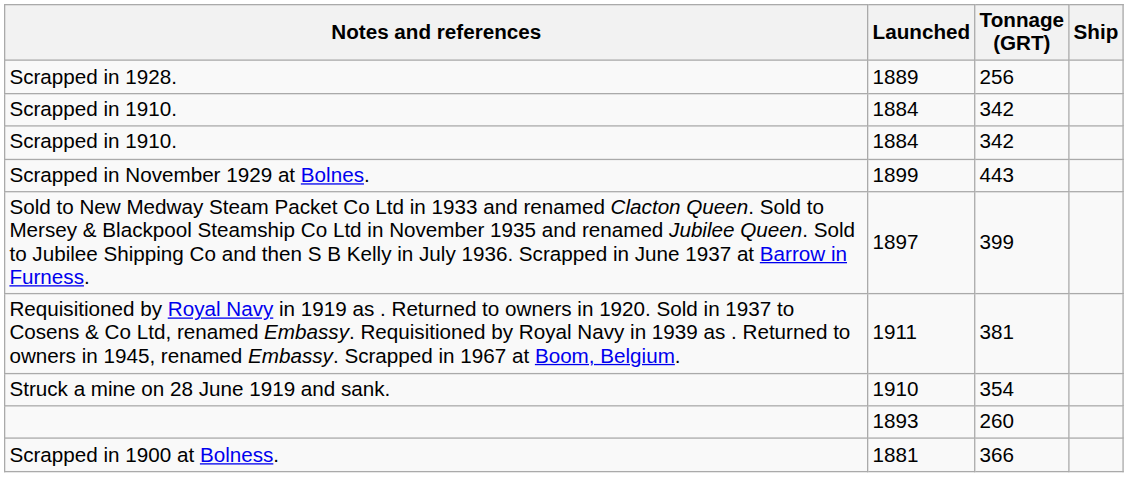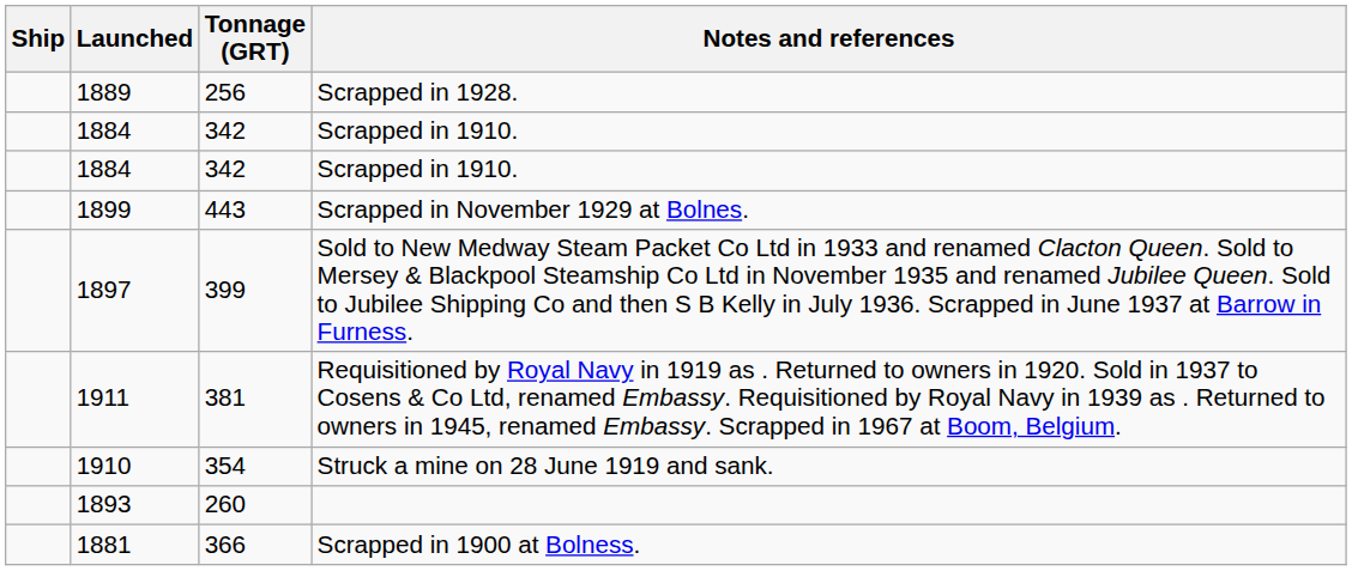 <table class="wikitable sortable">
 <tr>
-<th scope="col">Notes and references</th>
+<th scope="col">Ship</th>
 <th scope="col">Launched</th>
 <th scope="col">Tonnage<br>(GRT)</th>
-<th scope="col">Ship</th>
+<th scope="col">Notes and references</th>
 </tr>
 <tr>
-<td>Scrapped in 1928.</td>
+<td></td>
 <td>1889</td>
 <td>256</td>
-<td></td>
+<td>Scrapped in 1928.</td>
 </tr>
 <tr>
-<td>Scrapped in 1910.</td>
+<td></td>
 <td>1884</td>
 <td>342</td>
-<td></td>
+<td>Scrapped in 1910.</td>
 </tr>
 <tr>
-<td>Scrapped in 1910.</td>
+<td></td>
 <td>1884</td>
 <td>342</td>
-<td></td>
+<td>Scrapped in 1910.</td>
 </tr>
 <tr>
-<td>Scrapped in November 1929 at <a href='#'>Bolnes</a>.</td>
+<td></td>
 <td>1899</td>
 <td>443</td>
-<td></td>
+<td>Scrapped in November 1929 at <a href='#'>Bolnes</a>.</td>
 </tr>
 <tr>
-<td>Sold to New Medway Steam Packet Co Ltd in 1933 and renamed <em>Clacton Queen</em>. Sold to Mersey & Blackpool Steamship Co Ltd in November 1935 and renamed <em>Jubilee Queen</em>. Sold to Jubilee Shipping Co and then S B Kelly in July 1936. Scrapped in June 1937 at <a href='#'>Barrow in Furness</a>.</td>
+<td></td>
 <td>1897</td>
 <td>399</td>
-<td></td>
+<td>Sold to New Medway Steam Packet Co Ltd in 1933 and renamed <em>Clacton Queen</em>. Sold to Mersey & Blackpool Steamship Co Ltd in November 1935 and renamed <em>Jubilee Queen</em>. Sold to Jubilee Shipping Co and then S B Kelly in July 1936. Scrapped in June 1937 at <a href='#'>Barrow in Furness</a>.</td>
 </tr>
 <tr>
-<td>Requisitioned by <a href='#'>Royal Navy</a> in 1919 as . Returned to owners in 1920. Sold in 1937 to Cosens & Co Ltd, renamed <em>Embassy</em>. Requisitioned by Royal Navy in 1939 as . Returned to owners in 1945, renamed <em>Embassy</em>. Scrapped in 1967 at <a href='#'>Boom, Belgium</a>.</td>
+<td></td>
 <td>1911</td>
 <td>381</td>
-<td></td>
+<td>Requisitioned by <a href='#'>Royal Navy</a> in 1919 as . Returned to owners in 1920. Sold in 1937 to Cosens & Co Ltd, renamed <em>Embassy</em>. Requisitioned by Royal Navy in 1939 as . Returned to owners in 1945, renamed <em>Embassy</em>. Scrapped in 1967 at <a href='#'>Boom, Belgium</a>.</td>
 </tr>
 <tr>
-<td>Struck a mine on 28 June 1919 and sank.</td>
+<td></td>
 <td>1910</td>
 <td>354</td>
-<td></td>
+<td>Struck a mine on 28 June 1919 and sank.</td>
 </tr>
 <tr>
 <td></td>
 <td>1893</td>
 <td>260</td>
 <td></td>
 </tr>
 <tr>
-<td>Scrapped in 1900 at <a href='#'>Bolness</a>.</td>
+<td></td>
 <td>1881</td>
 <td>366</td>
-<td></td>
+<td>Scrapped in 1900 at <a href='#'>Bolness</a>.</td>
 </tr>
 </table>
